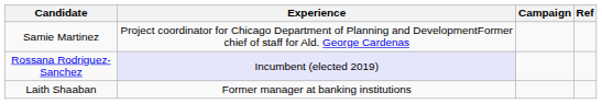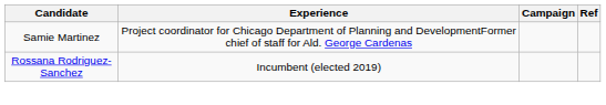 <table class="wikitable" style="text-align:center">
 <tr>
 <th>Candidate</th>
 <th>Experience</th>
 <th>Campaign</th>
 <th>Ref</th>
 </tr>
 <tr>
 <td>Samie Martinez</td>
 <td>Project coordinator for Chicago Department of Planning and DevelopmentFormer chief of staff for Ald. <a href='#'>George Cardenas</a></td>
 <td></td>
 <td></td>
 </tr>
 <tr>
 <td><a href='#'>Rossana Rodriguez-Sanchez</a></td>
-<td style="background: lavender;">Incumbent (elected 2019)</td>
-<td></td>
-<td></td>
-</tr>
-<tr>
-<td>Laith Shaaban</td>
-<td>Former manager at banking institutions</td>
+<td>Incumbent (elected 2019)</td>
 <td></td>
 <td></td>
 </tr>
 </table>
